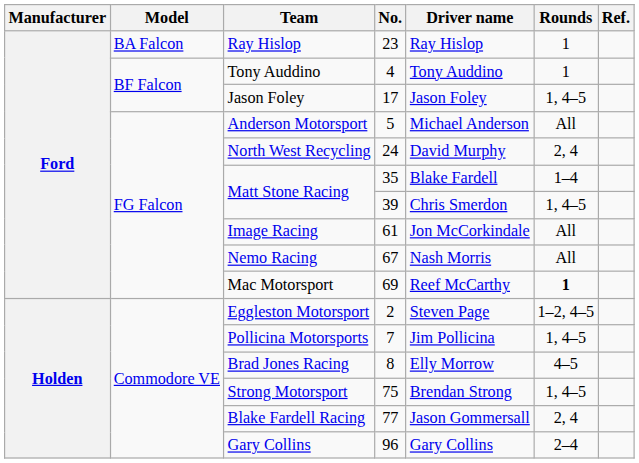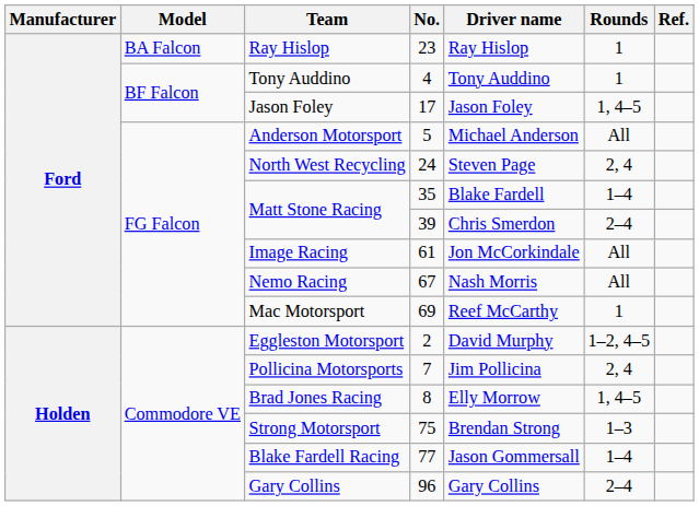 <table class="wikitable" style="font-size: 85%">
 <tr>
 <th>Manufacturer</th>
 <th>Model</th>
 <th>Team</th>
 <th>No.</th>
 <th>Driver name</th>
 <th>Rounds</th>
 <th>Ref.</th>
 </tr>
 <tr>
 <th rowspan="10"><a href='#'>Ford</a></th>
 <td><a href='#'>BA Falcon</a></td>
 <td><a href='#'>Ray Hislop</a></td>
 <td align="center">23</td>
 <td> <a href='#'>Ray Hislop</a></td>
 <td align="center">1</td>
 <td align="center"></td>
 </tr>
 <tr>
 <td rowspan="2"><a href='#'>BF Falcon</a></td>
 <td>Tony Auddino</td>
 <td align="center">4</td>
 <td> <a href='#'>Tony Auddino</a></td>
 <td align="center">1</td>
 <td align="center"></td>
 </tr>
 <tr>
 <td>Jason Foley</td>
 <td align="center">17</td>
 <td>  <a href='#'>Jason Foley</a></td>
 <td align="center">1, 4–5</td>
 <td align="center"></td>
 </tr>
 <tr>
 <td rowspan="7"><a href='#'>FG Falcon</a></td>
 <td><a href='#'>Anderson Motorsport</a></td>
 <td align="center">5</td>
 <td> <a href='#'>Michael Anderson</a></td>
 <td align="center">All</td>
 <td align="center"></td>
 </tr>
 <tr>
 <td><a href='#'>North West Recycling</a></td>
 <td align="center">24</td>
-<td> <a href='#'>David Murphy</a></td>
+<td> <a href='#'>Steven Page</a></td>
 <td align="center">2, 4</td>
 <td align="center"></td>
 </tr>
 <tr>
 <td rowspan=2><a href='#'>Matt Stone Racing</a></td>
 <td align="center">35</td>
 <td> <a href='#'>Blake Fardell</a></td>
 <td align="center">1–4</td>
 <td align="center"></td>
 </tr>
 <tr>
 <td align="center">39</td>
 <td> <a href='#'>Chris Smerdon</a></td>
-<td align="center">1, 4–5</td>
+<td align="center">2–4</td>
 <td align="center"></td>
 </tr>
 <tr>
 <td><a href='#'>Image Racing</a></td>
 <td align="center">61</td>
 <td> <a href='#'>Jon McCorkindale</a></td>
 <td align="center">All</td>
 <td align="center"></td>
 </tr>
 <tr>
 <td><a href='#'>Nemo Racing</a></td>
 <td align="center">67</td>
 <td> <a href='#'>Nash Morris</a></td>
 <td align="center">All</td>
 <td align="center"></td>
 </tr>
 <tr>
 <td>Mac Motorsport</td>
 <td align="center">69</td>
 <td> <a href='#'>Reef McCarthy</a></td>
-<td align="center"><strong>1</strong></td>
+<td align="center">1</td>
 <td align="center"></td>
 </tr>
 <tr>
 <th rowspan="6"><a href='#'>Holden</a></th>
 <td rowspan="6"><a href='#'>Commodore VE</a></td>
 <td><a href='#'>Eggleston Motorsport</a></td>
 <td align="center">2</td>
-<td> <a href='#'>Steven Page</a></td>
+<td> <a href='#'>David Murphy</a></td>
 <td align="center">1–2, 4–5</td>
 <td align="center"></td>
 </tr>
 <tr>
 <td><a href='#'>Pollicina Motorsports</a></td>
 <td align="center">7</td>
 <td> <a href='#'>Jim Pollicina</a></td>
-<td align="center">1, 4–5</td>
+<td align="center">2, 4</td>
 <td align="center"></td>
 </tr>
 <tr>
 <td><a href='#'>Brad Jones Racing</a></td>
 <td align=center>8</td>
 <td> <a href='#'>Elly Morrow</a></td>
-<td align=center>4–5</td>
+<td align="center">1, 4–5</td>
 <td align=center></td>
 </tr>
 <tr>
 <td><a href='#'>Strong Motorsport</a></td>
 <td align="center">75</td>
 <td> <a href='#'>Brendan Strong</a></td>
-<td align="center">1, 4–5</td>
+<td align="center">1–3</td>
 <td align="center"></td>
 </tr>
 <tr>
 <td><a href='#'>Blake Fardell Racing</a></td>
 <td align="center">77</td>
 <td> <a href='#'>Jason Gommersall</a></td>
-<td align="center">2, 4</td>
+<td align="center">1–4</td>
 <td align="center"></td>
 </tr>
 <tr>
 <td><a href='#'>Gary Collins</a></td>
 <td align="center">96</td>
 <td> <a href='#'>Gary Collins</a></td>
 <td align="center">2–4</td>
 <td align="center"></td>
 </tr>
 </table>
